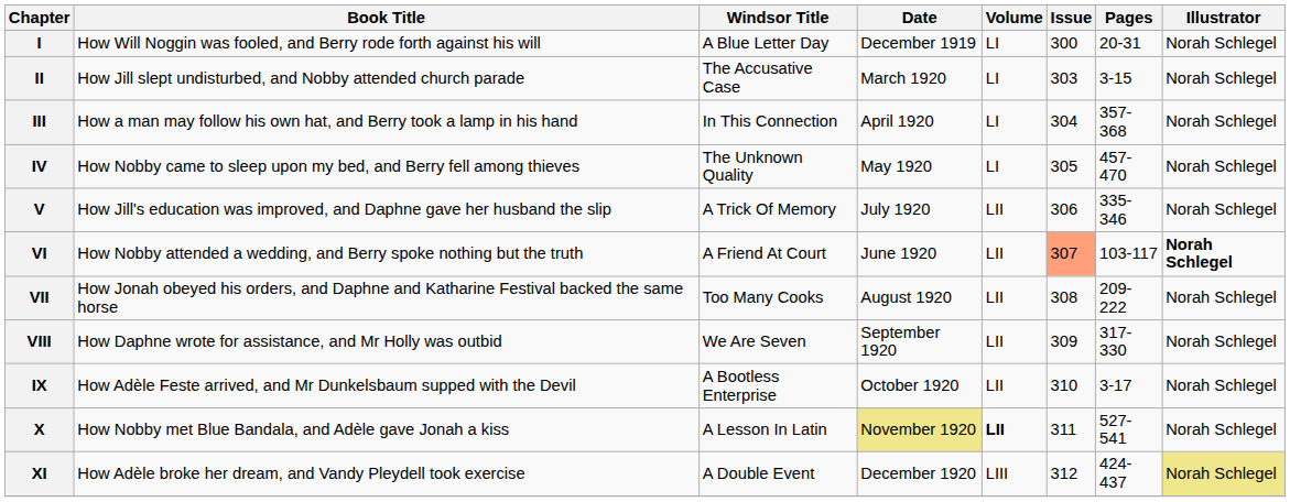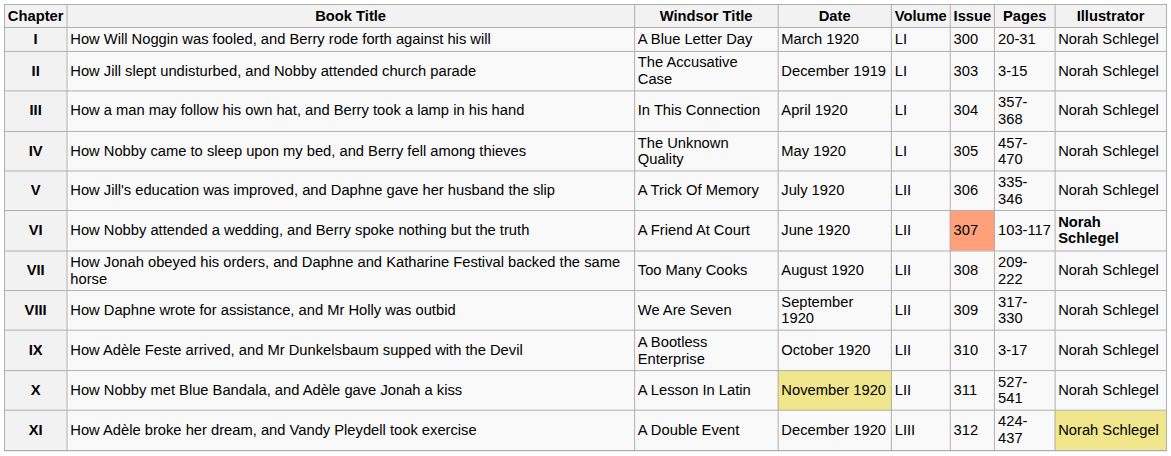 <table class="wikitable plainrowheaders sortable" style="margin-right: 0;">
 <tr>
 <th scope="col">Chapter</th>
 <th scope="col">Book Title</th>
 <th scope="col">Windsor Title</th>
 <th scope="col">Date</th>
 <th scope="col">Volume</th>
 <th scope="col">Issue</th>
 <th scope="col">Pages</th>
 <th scope="col">Illustrator</th>
 </tr>
 <tr>
 <th scope="row">I</th>
 <td>How Will Noggin was fooled, and Berry rode forth against his will</td>
 <td>A Blue Letter Day</td>
-<td>December 1919</td>
+<td>March 1920</td>
 <td>LI</td>
 <td>300</td>
 <td>20-31</td>
 <td>Norah Schlegel</td>
 </tr>
 <tr>
 <th scope="row">II</th>
 <td>How Jill slept undisturbed, and Nobby attended church parade</td>
 <td>The Accusative Case</td>
-<td>March 1920</td>
+<td>December 1919</td>
 <td>LI</td>
 <td>303</td>
 <td>3-15</td>
 <td>Norah Schlegel</td>
 </tr>
 <tr>
 <th scope="row">III</th>
 <td>How a man may follow his own hat, and Berry took a lamp in his hand</td>
 <td>In This Connection</td>
 <td>April 1920</td>
 <td>LI</td>
 <td>304</td>
 <td>357-368</td>
 <td>Norah Schlegel</td>
 </tr>
 <tr>
 <th scope="row">IV</th>
 <td>How Nobby came to sleep upon my bed, and Berry fell among thieves</td>
 <td>The Unknown Quality</td>
 <td>May 1920</td>
 <td>LI</td>
 <td>305</td>
 <td>457-470</td>
 <td>Norah Schlegel</td>
 </tr>
 <tr>
 <th scope="row">V</th>
 <td>How Jill's education was improved, and Daphne gave her husband the slip</td>
 <td>A Trick Of Memory</td>
 <td>July 1920</td>
 <td>LII</td>
 <td>306</td>
 <td>335-346</td>
 <td>Norah Schlegel</td>
 </tr>
 <tr>
 <th scope="row">VI</th>
 <td>How Nobby attended a wedding, and Berry spoke nothing but the truth</td>
 <td>A Friend At Court</td>
 <td>June 1920</td>
 <td>LII</td>
 <td style="background: lightsalmon;">307</td>
 <td>103-117</td>
 <td><strong>Norah Schlegel</strong></td>
 </tr>
 <tr>
 <th scope="row">VII</th>
 <td>How Jonah obeyed his orders, and Daphne and Katharine Festival backed the same horse</td>
 <td>Too Many Cooks</td>
 <td>August 1920</td>
 <td>LII</td>
 <td>308</td>
 <td>209-222</td>
 <td>Norah Schlegel</td>
 </tr>
 <tr>
 <th scope="row">VIII</th>
 <td>How Daphne wrote for assistance, and Mr Holly was outbid</td>
 <td>We Are Seven</td>
 <td>September 1920</td>
 <td>LII</td>
 <td>309</td>
 <td>317-330</td>
 <td>Norah Schlegel</td>
 </tr>
 <tr>
 <th scope="row">IX</th>
 <td>How Adèle Feste arrived, and Mr Dunkelsbaum supped with the Devil</td>
 <td>A Bootless Enterprise</td>
 <td>October 1920</td>
 <td>LII</td>
 <td>310</td>
 <td>3-17</td>
 <td>Norah Schlegel</td>
 </tr>
 <tr>
 <th scope="row">X</th>
 <td>How Nobby met Blue Bandala, and Adèle gave Jonah a kiss</td>
 <td>A Lesson In Latin</td>
 <td style="background: khaki;">November 1920</td>
-<td><strong>LII</strong></td>
+<td>LII</td>
 <td>311</td>
 <td>527-541</td>
 <td>Norah Schlegel</td>
 </tr>
 <tr>
 <th scope="row">XI</th>
 <td>How Adèle broke her dream, and Vandy Pleydell took exercise</td>
 <td>A Double Event</td>
 <td>December 1920</td>
 <td>LIII</td>
 <td>312</td>
 <td>424-437</td>
 <td style="background: khaki;">Norah Schlegel</td>
 </tr>
 <tr>
 </tr>
 </table>
